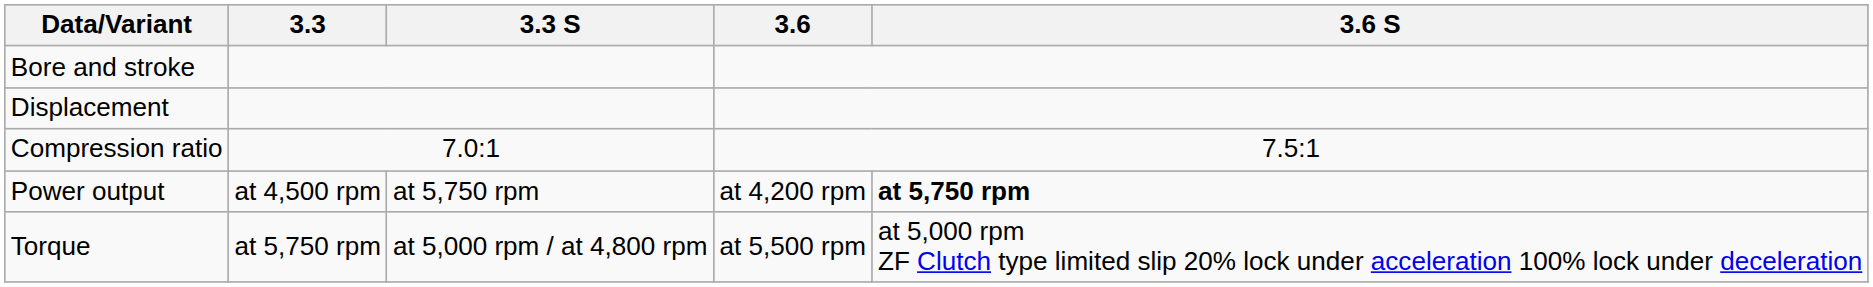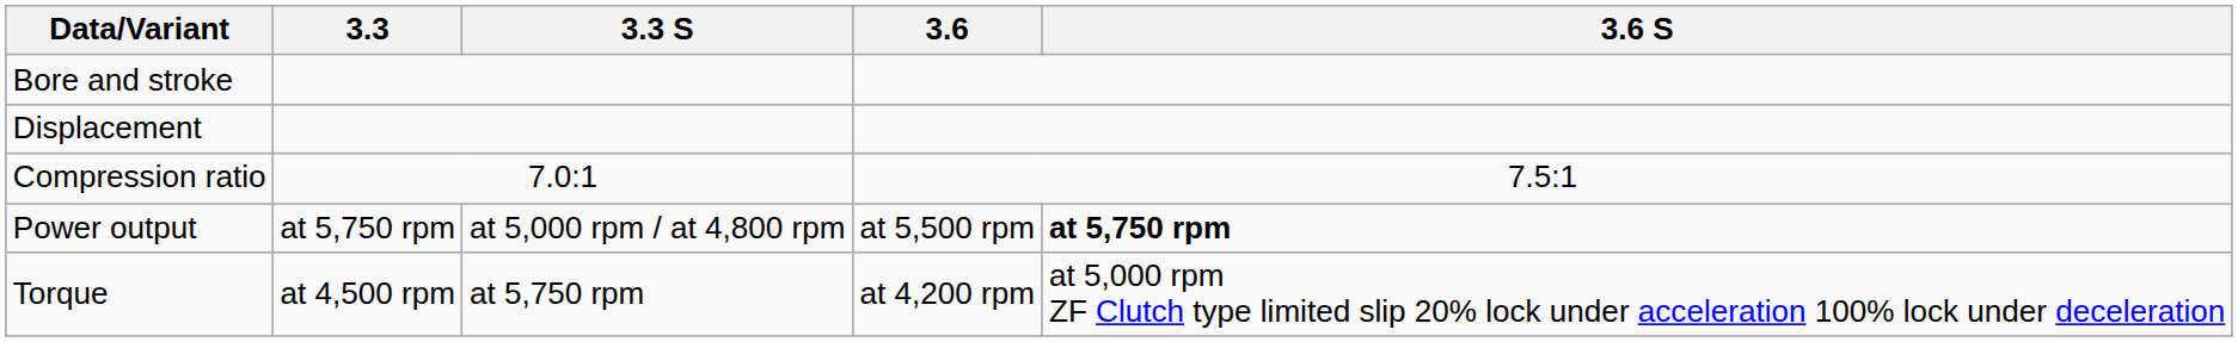 <table class="wikitable">
 <tr>
 <th>Data/Variant</th>
 <th>3.3</th>
 <th>3.3 S</th>
 <th>3.6</th>
 <th>3.6 S</th>
 </tr>
 <tr>
 <td>Bore and stroke</td>
 <td style="text-align:center;" colspan="2"></td>
 <td style="text-align:center;" colspan="2"></td>
 </tr>
 <tr>
 <td>Displacement</td>
 <td style="text-align:center;" colspan="2"></td>
 <td style="text-align:center;" colspan="2"></td>
 </tr>
 <tr>
 <td>Compression ratio</td>
 <td style="text-align:center;" colspan="2">7.0:1</td>
 <td style="text-align:center;" colspan="2">7.5:1</td>
 </tr>
 <tr>
 <td>Power output</td>
-<td> at 4,500 rpm</td>
 <td> at 5,750 rpm</td>
-<td> at 4,200 rpm</td>
+<td> at 5,000 rpm /  at 4,800 rpm</td>
+<td> at 5,500 rpm</td>
 <td><strong> at 5,750 rpm</strong></td>
 </tr>
 <tr>
 <td>Torque</td>
+<td> at 4,500 rpm</td>
 <td> at 5,750 rpm</td>
-<td> at 5,000 rpm /  at 4,800 rpm</td>
-<td> at 5,500 rpm</td>
+<td> at 4,200 rpm</td>
 <td> at 5,000 rpm<br>ZF <a href='#'>Clutch</a> type limited slip 20% lock under <a href='#'>acceleration</a> 100% lock under <a href='#'>deceleration</a></td>
 </tr>
 </table>
